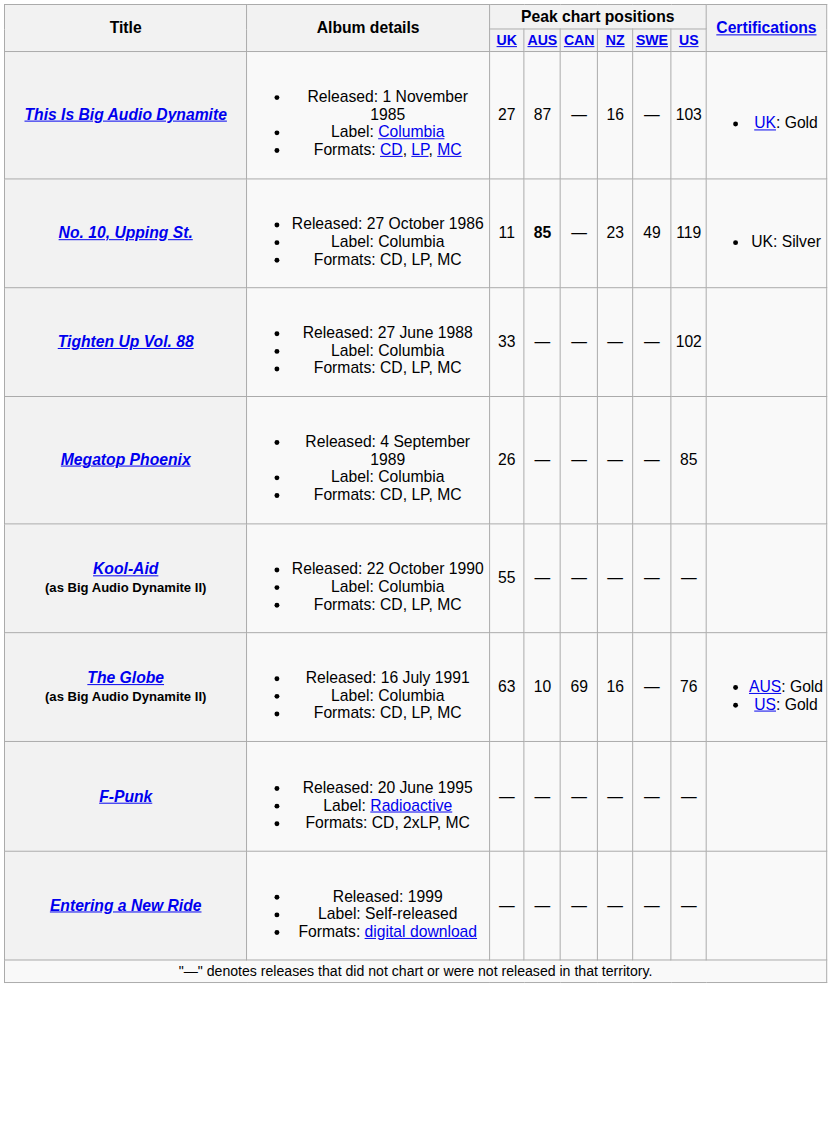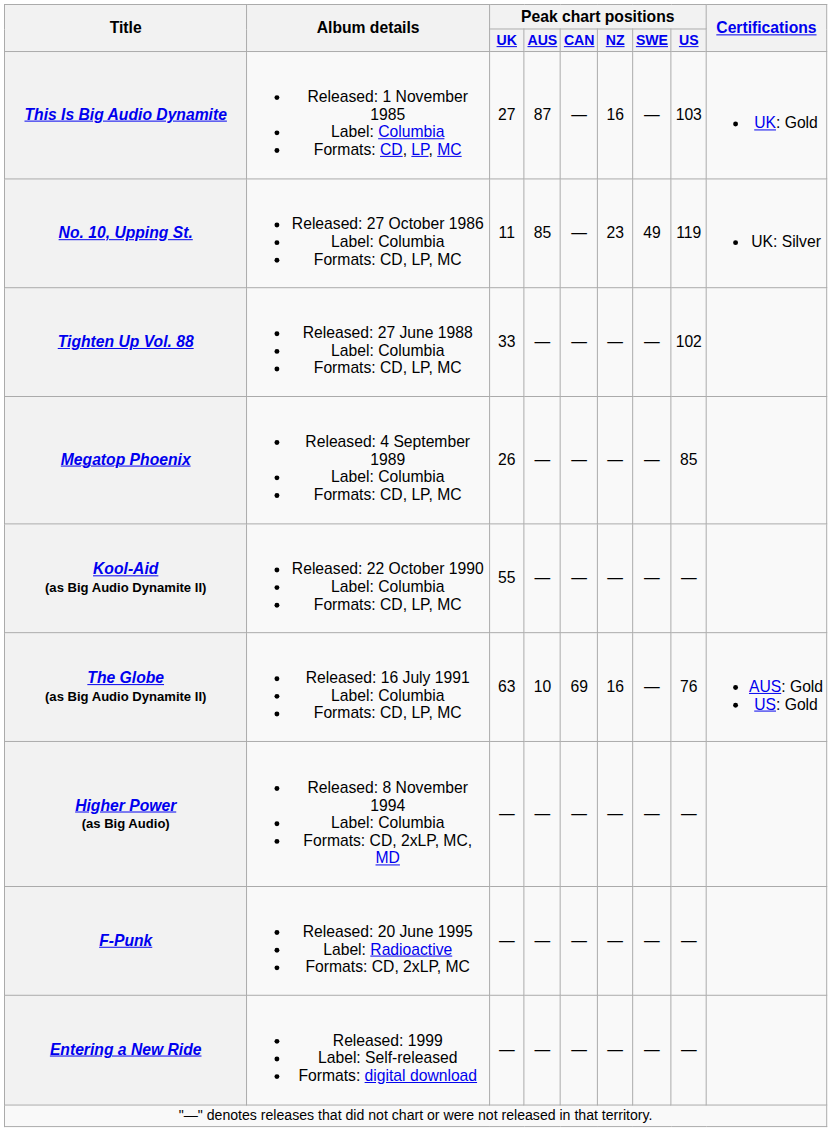 <table class="wikitable plainrowheaders" style="text-align:center;">
 <tr>
 <th rowspan="2" scope="col" style="width:15em;">Title</th>
 <th rowspan="2" scope="col" style="width:15em;">Album details</th>
 <th colspan="6">Peak chart positions</th>
 <th rowspan="2"><a href='#'>Certifications</a></th>
 </tr>
 <tr>
 <th scope="col" style="width:2em;font-size:90%;"><a href='#'>UK</a><br></th>
 <th scope="col" style="width:2em;font-size:90%;"><a href='#'>AUS</a><br></th>
 <th scope="col" style="width:2em;font-size:90%;"><a href='#'>CAN</a><br></th>
 <th scope="col" style="width:2em;font-size:90%;"><a href='#'>NZ</a><br></th>
 <th scope="col" style="width:2em;font-size:90%;"><a href='#'>SWE</a><br></th>
 <th scope="col" style="width:2em;font-size:90%;"><a href='#'>US</a><br></th>
 </tr>
 <tr>
 <th scope="row"><em><a href='#'>This Is Big Audio Dynamite</a></em></th>
 <td><br><ul><li>Released: 1 November 1985</li><li>Label: <a href='#'>Columbia</a></li><li>Formats: <a href='#'>CD</a>, <a href='#'>LP</a>, <a href='#'>MC</a></li></ul></td>
 <td>27</td>
 <td>87</td>
 <td>—</td>
 <td>16</td>
 <td>—</td>
 <td>103</td>
 <td><br><ul><li><a href='#'>UK</a>: Gold</li></ul></td>
 </tr>
 <tr>
 <th scope="row"><em><a href='#'>No. 10, Upping St.</a></em></th>
 <td><br><ul><li>Released: 27 October 1986</li><li>Label: Columbia</li><li>Formats: CD, LP, MC</li></ul></td>
 <td>11</td>
-<td><strong>85</strong></td>
+<td>85</td>
 <td>—</td>
 <td>23</td>
 <td>49</td>
 <td>119</td>
 <td><br><ul><li>UK: Silver</li></ul></td>
 </tr>
 <tr>
 <th scope="row"><em><a href='#'>Tighten Up Vol. 88</a></em></th>
 <td><br><ul><li>Released: 27 June 1988</li><li>Label: Columbia</li><li>Formats: CD, LP, MC</li></ul></td>
 <td>33</td>
 <td>—</td>
 <td>—</td>
 <td>—</td>
 <td>—</td>
 <td>102</td>
 <td></td>
 </tr>
 <tr>
 <th scope="row"><em><a href='#'>Megatop Phoenix</a></em></th>
 <td><br><ul><li>Released: 4 September 1989</li><li>Label: Columbia</li><li>Formats: CD, LP, MC</li></ul></td>
 <td>26</td>
 <td>—</td>
 <td>—</td>
 <td>—</td>
 <td>—</td>
 <td>85</td>
 <td></td>
 </tr>
 <tr>
 <th scope="row"><em><a href='#'>Kool-Aid</a></em><br><small>(as Big Audio Dynamite II)</small></th>
 <td><br><ul><li>Released: 22 October 1990</li><li>Label: Columbia</li><li>Formats: CD, LP, MC</li></ul></td>
 <td>55</td>
 <td>—</td>
 <td>—</td>
 <td>—</td>
 <td>—</td>
 <td>—</td>
 <td></td>
 </tr>
 <tr>
 <th scope="row"><em><a href='#'>The Globe</a></em><br><small>(as Big Audio Dynamite II)</small></th>
 <td><br><ul><li>Released: 16 July 1991</li><li>Label: Columbia</li><li>Formats: CD, LP, MC</li></ul></td>
 <td>63</td>
 <td>10</td>
 <td>69</td>
 <td>16</td>
 <td>—</td>
 <td>76</td>
 <td><br><ul><li><a href='#'>AUS</a>: Gold</li><li><a href='#'>US</a>: Gold</li></ul></td>
 </tr>
 <tr>
+<th scope="row"><em><a href='#'>Higher Power</a></em><br><small>(as Big Audio)</small></th>
+<td><br><ul><li>Released: 8 November 1994</li><li>Label: Columbia</li><li>Formats: CD, 2xLP, MC, <a href='#'>MD</a></li></ul></td>
+<td>—</td>
+<td>—</td>
+<td>—</td>
+<td>—</td>
+<td>—</td>
+<td>—</td>
+<td></td>
+</tr>
+<tr>
 <th scope="row"><em><a href='#'>F-Punk</a></em></th>
 <td><br><ul><li>Released: 20 June 1995</li><li>Label: <a href='#'>Radioactive</a></li><li>Formats: CD, 2xLP, MC</li></ul></td>
 <td>—</td>
 <td>—</td>
 <td>—</td>
 <td>—</td>
 <td>—</td>
 <td>—</td>
 <td></td>
 </tr>
 <tr>
 <th scope="row"><em><a href='#'>Entering a New Ride</a></em></th>
 <td><br><ul><li>Released: 1999</li><li>Label: Self-released</li><li>Formats: <a href='#'>digital download</a></li></ul></td>
 <td>—</td>
 <td>—</td>
 <td>—</td>
 <td>—</td>
 <td>—</td>
 <td>—</td>
 <td></td>
 </tr>
 <tr>
 <td colspan="9" style="font-size:90%">"—" denotes releases that did not chart or were not released in that territory.</td>
 </tr>
 </table>
